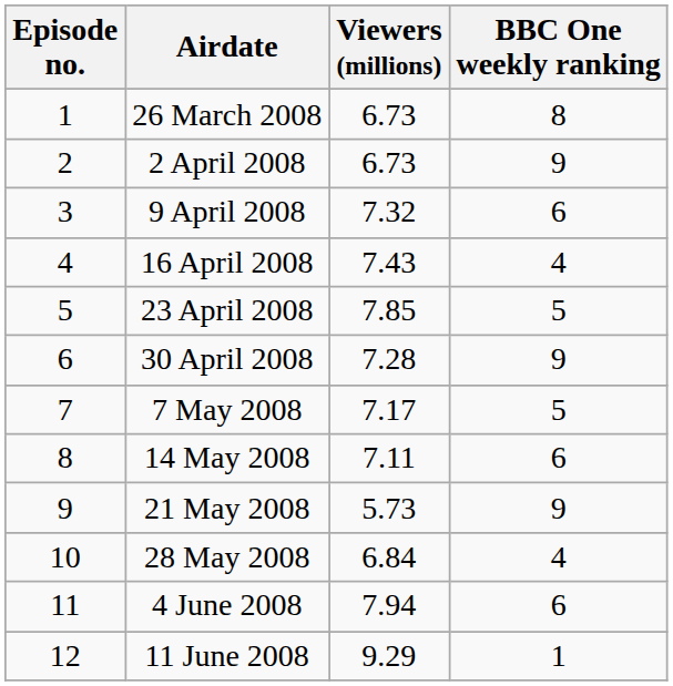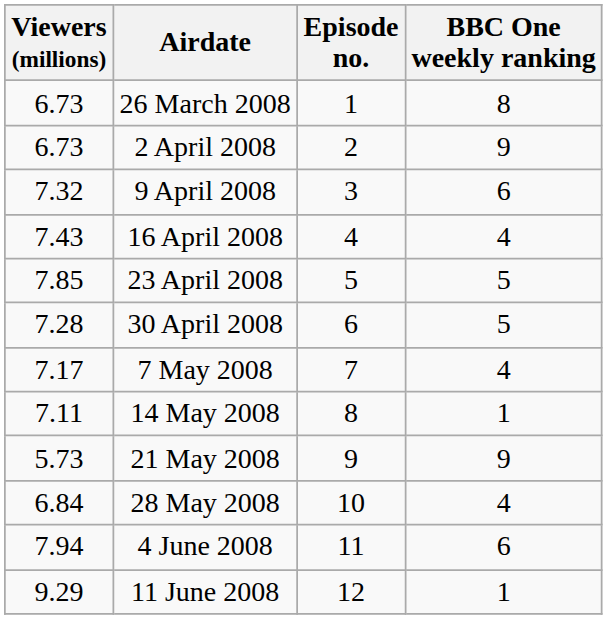 <table class="wikitable" style="text-align:center;">
 <tr>
+<th>Viewers<br><small>(millions)</small></th>
+<th>Airdate</th>
 <th>Episode<br>no.</th>
-<th>Airdate</th>
-<th>Viewers<br><small>(millions)</small></th>
 <th>BBC One<br>weekly ranking</th>
 </tr>
 <tr>
+<td>6.73</td>
+<td>26 March 2008</td>
 <td>1</td>
-<td>26 March 2008</td>
-<td>6.73</td>
 <td>8</td>
 </tr>
 <tr>
+<td>6.73</td>
+<td>2 April 2008</td>
 <td>2</td>
-<td>2 April 2008</td>
-<td>6.73</td>
 <td>9</td>
 </tr>
 <tr>
+<td>7.32</td>
+<td>9 April 2008</td>
 <td>3</td>
-<td>9 April 2008</td>
-<td>7.32</td>
 <td>6</td>
 </tr>
 <tr>
+<td>7.43</td>
+<td>16 April 2008</td>
 <td>4</td>
-<td>16 April 2008</td>
-<td>7.43</td>
 <td>4</td>
 </tr>
 <tr>
+<td>7.85</td>
+<td>23 April 2008</td>
 <td>5</td>
-<td>23 April 2008</td>
-<td>7.85</td>
 <td>5</td>
 </tr>
 <tr>
+<td>7.28</td>
+<td>30 April 2008</td>
 <td>6</td>
-<td>30 April 2008</td>
-<td>7.28</td>
+<td>5</td>
+</tr>
+<tr>
+<td>7.17</td>
+<td>7 May 2008</td>
+<td>7</td>
+<td>4</td>
+</tr>
+<tr>
+<td>7.11</td>
+<td>14 May 2008</td>
+<td>8</td>
+<td>1</td>
+</tr>
+<tr>
+<td>5.73</td>
+<td>21 May 2008</td>
+<td>9</td>
 <td>9</td>
 </tr>
 <tr>
-<td>7</td>
-<td>7 May 2008</td>
-<td>7.17</td>
-<td>5</td>
+<td>6.84</td>
+<td>28 May 2008</td>
+<td>10</td>
+<td>4</td>
 </tr>
 <tr>
-<td>8</td>
-<td>14 May 2008</td>
-<td>7.11</td>
+<td>7.94</td>
+<td>4 June 2008</td>
+<td>11</td>
 <td>6</td>
 </tr>
 <tr>
-<td>9</td>
-<td>21 May 2008</td>
-<td>5.73</td>
-<td>9</td>
-</tr>
-<tr>
-<td>10</td>
-<td>28 May 2008</td>
-<td>6.84</td>
-<td>4</td>
-</tr>
-<tr>
-<td>11</td>
-<td>4 June 2008</td>
-<td>7.94</td>
-<td>6</td>
-</tr>
-<tr>
+<td>9.29</td>
+<td>11 June 2008</td>
 <td>12</td>
-<td>11 June 2008</td>
-<td>9.29</td>
 <td>1</td>
 </tr>
 </table>
